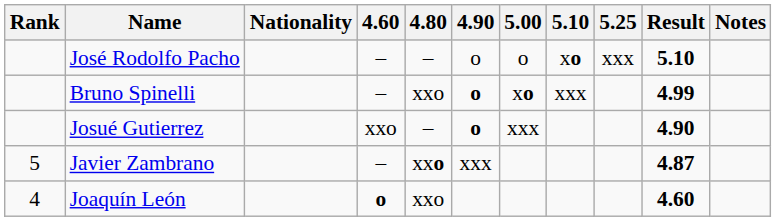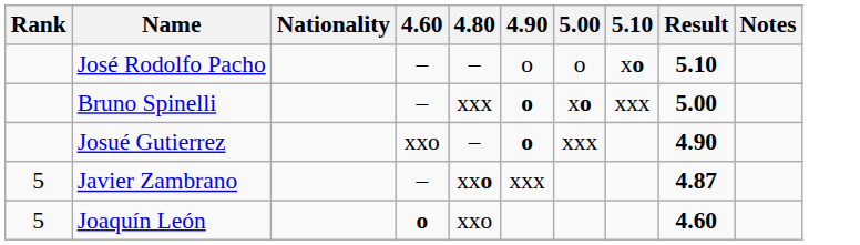 <table class="wikitable sortable" style="text-align:center;font-size:95%">
 <tr>
 <th>Rank</th>
 <th>Name</th>
 <th>Nationality</th>
 <th>4.60</th>
 <th>4.80</th>
 <th>4.90</th>
 <th>5.00</th>
 <th>5.10</th>
-<th>5.25</th>
 <th>Result</th>
 <th>Notes</th>
 </tr>
 <tr>
 <td></td>
 <td align=left><a href='#'>José Rodolfo Pacho</a></td>
 <td align=left></td>
 <td>–</td>
 <td>–</td>
 <td>o</td>
 <td>o</td>
 <td>x<strong>o</strong></td>
-<td>xxx</td>
 <td><strong>5.10</strong></td>
 <td></td>
 </tr>
 <tr>
 <td></td>
 <td align=left><a href='#'>Bruno Spinelli</a></td>
 <td align=left></td>
 <td>–</td>
-<td>xxo</td>
+<td>xxx</td>
 <td><strong>o</strong></td>
 <td>x<strong>o</strong></td>
 <td>xxx</td>
-<td></td>
-<td><strong>4.99</strong></td>
+<td><strong>5.00</strong></td>
 <td></td>
 </tr>
 <tr>
 <td></td>
 <td align=left><a href='#'>Josué Gutierrez</a></td>
 <td align=left></td>
 <td>xxo</td>
 <td>–</td>
 <td><strong>o</strong></td>
 <td>xxx</td>
-<td></td>
 <td></td>
 <td><strong>4.90</strong></td>
 <td></td>
 </tr>
 <tr>
 <td>5</td>
 <td align=left><a href='#'>Javier Zambrano</a></td>
 <td align=left></td>
 <td>–</td>
 <td>xx<strong>o</strong></td>
 <td>xxx</td>
 <td></td>
 <td></td>
-<td></td>
 <td><strong>4.87</strong></td>
 <td></td>
 </tr>
 <tr>
-<td>4</td>
+<td>5</td>
 <td align=left><a href='#'>Joaquín León</a></td>
 <td align=left></td>
 <td><strong>o</strong></td>
 <td>xxo</td>
 <td></td>
 <td></td>
 <td></td>
-<td></td>
 <td><strong>4.60</strong></td>
 <td></td>
 </tr>
 </table>
